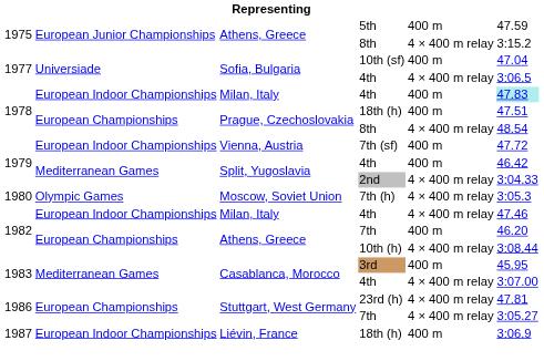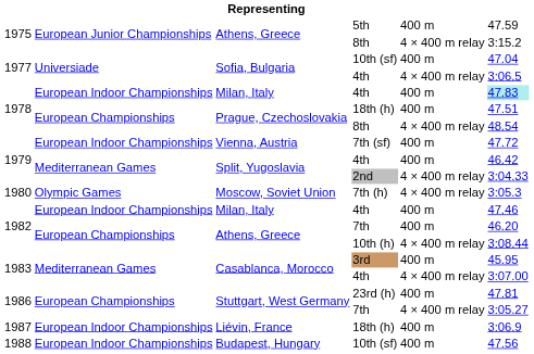 <table>
 <tr>
 <th colspan="6">Representing </th>
 </tr>
 <tr>
 <td rowspan=2>1975</td>
 <td rowspan=2><a href='#'>European Junior Championships</a></td>
 <td rowspan=2><a href='#'>Athens, Greece</a></td>
 <td>5th</td>
 <td>400 m</td>
 <td>47.59</td>
 </tr>
 <tr>
 <td>8th</td>
 <td>4 × 400 m relay</td>
 <td>3:15.2</td>
 </tr>
 <tr>
 <td rowspan=2>1977</td>
 <td rowspan=2><a href='#'>Universiade</a></td>
 <td rowspan=2><a href='#'>Sofia, Bulgaria</a></td>
 <td>10th (sf)</td>
 <td>400 m</td>
 <td><a href='#'>47.04</a></td>
 </tr>
 <tr>
 <td>4th</td>
 <td>4 × 400 m relay</td>
 <td><a href='#'>3:06.5</a></td>
 </tr>
 <tr>
 <td rowspan=3>1978</td>
 <td><a href='#'>European Indoor Championships</a></td>
 <td><a href='#'>Milan, Italy</a></td>
 <td>4th</td>
 <td>400 m</td>
 <td style="background: paleturquoise;"><a href='#'>47.83</a></td>
 </tr>
 <tr>
 <td rowspan=2><a href='#'>European Championships</a></td>
 <td rowspan=2><a href='#'>Prague, Czechoslovakia</a></td>
 <td>18th (h)</td>
 <td>400 m</td>
 <td><a href='#'>47.51</a></td>
 </tr>
 <tr>
 <td>8th</td>
 <td>4 × 400 m relay</td>
 <td><a href='#'>48.54</a></td>
 </tr>
 <tr>
 <td rowspan=3>1979</td>
 <td><a href='#'>European Indoor Championships</a></td>
 <td><a href='#'>Vienna, Austria</a></td>
 <td>7th (sf)</td>
 <td>400 m</td>
 <td><a href='#'>47.72</a></td>
 </tr>
 <tr>
 <td rowspan=2><a href='#'>Mediterranean Games</a></td>
 <td rowspan=2><a href='#'>Split, Yugoslavia</a></td>
 <td>4th</td>
 <td>400 m</td>
 <td><a href='#'>46.42</a></td>
 </tr>
 <tr>
 <td bgcolor=silver>2nd</td>
 <td>4 × 400 m relay</td>
 <td><a href='#'>3:04.33</a></td>
 </tr>
 <tr>
 <td>1980</td>
 <td><a href='#'>Olympic Games</a></td>
 <td><a href='#'>Moscow, Soviet Union</a></td>
 <td>7th (h)</td>
 <td>4 × 400 m relay</td>
 <td><a href='#'>3:05.3</a></td>
 </tr>
 <tr>
 <td rowspan=3>1982</td>
 <td><a href='#'>European Indoor Championships</a></td>
 <td><a href='#'>Milan, Italy</a></td>
 <td>4th</td>
-<td>4 × 400 m relay</td>
+<td>400 m</td>
 <td><a href='#'>47.46</a></td>
 </tr>
 <tr>
 <td rowspan=2><a href='#'>European Championships</a></td>
 <td rowspan=2><a href='#'>Athens, Greece</a></td>
 <td>7th</td>
 <td>400 m</td>
 <td><a href='#'>46.20</a></td>
 </tr>
 <tr>
 <td>10th (h)</td>
 <td>4 × 400 m relay</td>
 <td><a href='#'>3:08.44</a></td>
 </tr>
 <tr>
 <td rowspan=2>1983</td>
 <td rowspan=2><a href='#'>Mediterranean Games</a></td>
 <td rowspan=2><a href='#'>Casablanca, Morocco</a></td>
 <td bgcolor=cc9966>3rd</td>
 <td>400 m</td>
 <td><a href='#'>45.95</a></td>
 </tr>
 <tr>
 <td>4th</td>
 <td>4 × 400 m relay</td>
 <td><a href='#'>3:07.00</a></td>
 </tr>
 <tr>
 <td rowspan=2>1986</td>
 <td rowspan=2><a href='#'>European Championships</a></td>
 <td rowspan=2><a href='#'>Stuttgart, West Germany</a></td>
 <td>23rd (h)</td>
-<td>4 × 400 m relay</td>
+<td>400 m</td>
 <td><a href='#'>47.81</a></td>
 </tr>
 <tr>
 <td>7th</td>
 <td>4 × 400 m relay</td>
 <td><a href='#'>3:05.27</a></td>
 </tr>
 <tr>
 <td>1987</td>
 <td><a href='#'>European Indoor Championships</a></td>
 <td><a href='#'>Liévin, France</a></td>
 <td>18th (h)</td>
 <td>400 m</td>
 <td><a href='#'>3:06.9</a></td>
 </tr>
+<tr>
+<td>1988</td>
+<td><a href='#'>European Indoor Championships</a></td>
+<td><a href='#'>Budapest, Hungary</a></td>
+<td>10th (sf)</td>
+<td>400 m</td>
+<td><a href='#'>47.56</a></td>
+</tr>
 </table>
